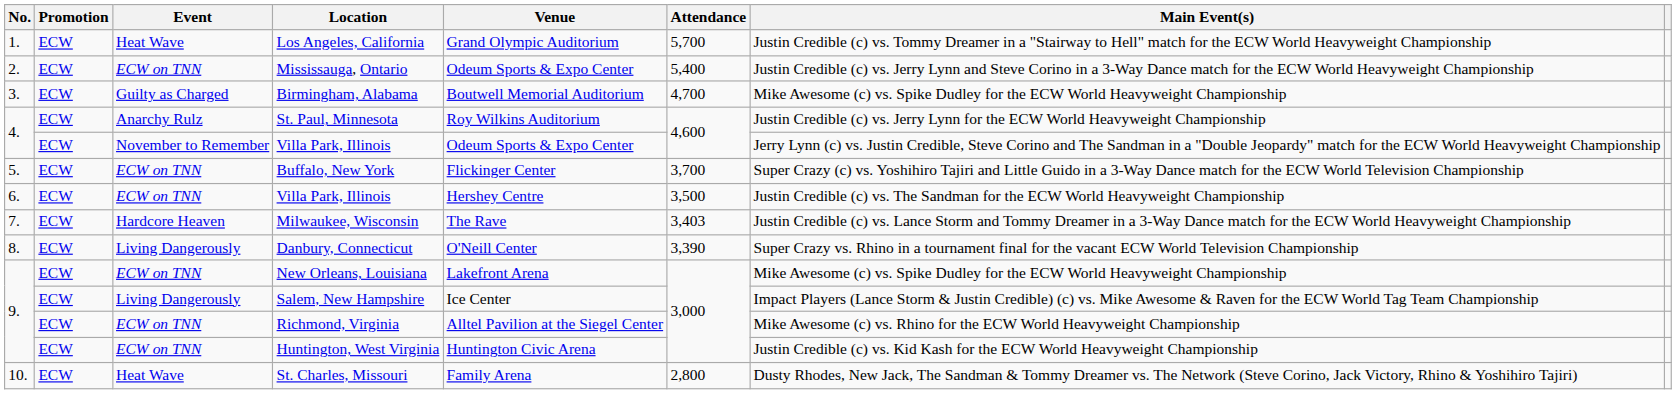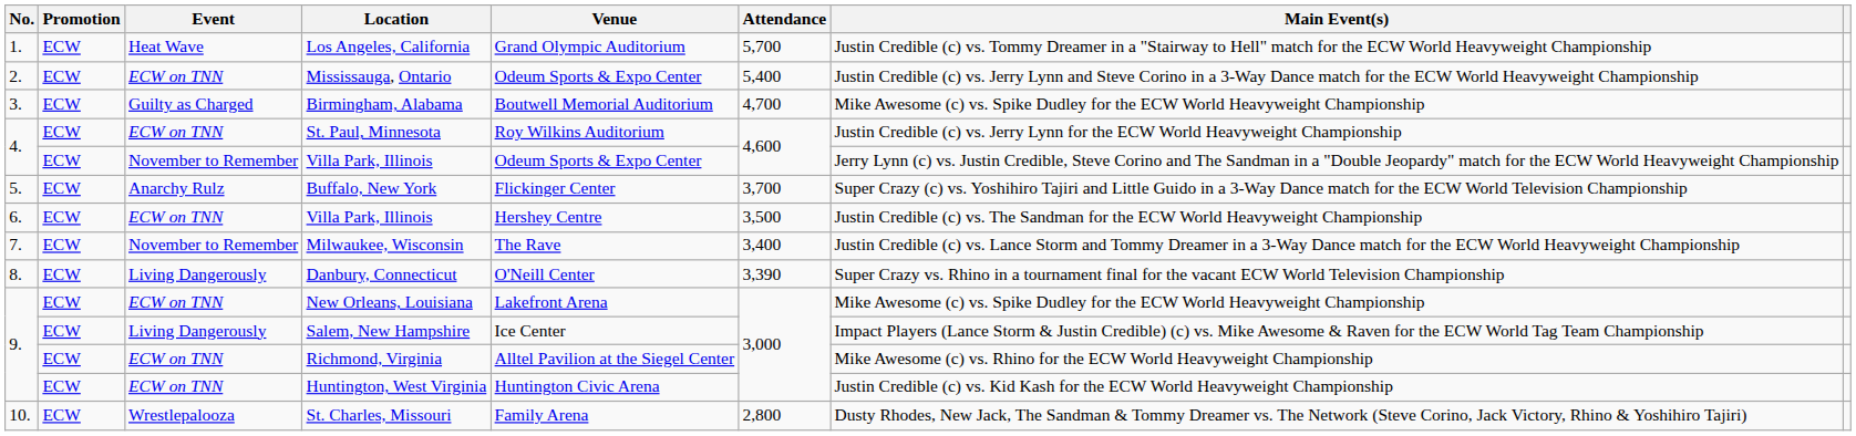 <table class="wikitable sortable" style="font-size:85%;">
 <tr>
 <th>No.</th>
 <th>Promotion</th>
 <th>Event</th>
 <th>Location</th>
 <th>Venue</th>
 <th>Attendance</th>
 <th class=unsortable>Main Event(s)</th>
 <th class=unsortable></th>
 </tr>
 <tr>
 <td>1.</td>
 <td><a href='#'>ECW</a></td>
 <td><a href='#'>Heat Wave</a> <br> </td>
 <td><a href='#'>Los Angeles, California</a></td>
 <td><a href='#'>Grand Olympic Auditorium</a></td>
 <td>5,700</td>
 <td>Justin Credible (c) vs. Tommy Dreamer in a "Stairway to Hell" match for the ECW World Heavyweight Championship</td>
 <td></td>
 </tr>
 <tr>
 <td>2.</td>
 <td><a href='#'>ECW</a></td>
 <td><em><a href='#'>ECW on TNN</a></em> <br> </td>
 <td><a href='#'>Mississauga</a>, <a href='#'>Ontario</a></td>
 <td><a href='#'>Odeum Sports & Expo Center</a></td>
 <td>5,400</td>
 <td>Justin Credible (c) vs. Jerry Lynn and Steve Corino in a 3-Way Dance match for the ECW World Heavyweight Championship</td>
 <td></td>
 </tr>
 <tr>
 <td>3.</td>
 <td><a href='#'>ECW</a></td>
 <td><a href='#'>Guilty as Charged</a> <br> </td>
 <td><a href='#'>Birmingham, Alabama</a></td>
 <td><a href='#'>Boutwell Memorial Auditorium</a></td>
 <td>4,700</td>
 <td>Mike Awesome (c) vs. Spike Dudley for the ECW World Heavyweight Championship</td>
 <td></td>
 </tr>
 <tr>
 <td rowspan=2>4.</td>
 <td><a href='#'>ECW</a></td>
-<td><a href='#'>Anarchy Rulz</a> <br> </td>
+<td><em><a href='#'>ECW on TNN</a></em> <br> </td>
 <td><a href='#'>St. Paul, Minnesota</a></td>
 <td><a href='#'>Roy Wilkins Auditorium</a></td>
 <td rowspan=2>4,600</td>
 <td>Justin Credible (c) vs. Jerry Lynn for the ECW World Heavyweight Championship</td>
 <td></td>
 </tr>
 <tr>
 <td><a href='#'>ECW</a></td>
 <td><a href='#'>November to Remember</a> <br> </td>
 <td><a href='#'>Villa Park, Illinois</a></td>
 <td><a href='#'>Odeum Sports & Expo Center</a></td>
 <td>Jerry Lynn (c) vs. Justin Credible, Steve Corino and The Sandman in a "Double Jeopardy" match for the ECW World Heavyweight Championship</td>
 <td></td>
 </tr>
 <tr>
 <td>5.</td>
 <td><a href='#'>ECW</a></td>
-<td><em><a href='#'>ECW on TNN</a></em> <br> </td>
+<td><a href='#'>Anarchy Rulz</a> <br> </td>
 <td><a href='#'>Buffalo, New York</a></td>
 <td><a href='#'>Flickinger Center</a></td>
 <td>3,700</td>
 <td>Super Crazy (c) vs. Yoshihiro Tajiri and Little Guido in a 3-Way Dance match for the ECW World Television Championship</td>
 <td></td>
 </tr>
 <tr>
 <td>6.</td>
 <td><a href='#'>ECW</a></td>
 <td><em><a href='#'>ECW on TNN</a></em> <br> </td>
 <td><a href='#'>Villa Park, Illinois</a></td>
 <td><a href='#'>Hershey Centre</a></td>
 <td>3,500</td>
 <td>Justin Credible (c) vs. The Sandman for the ECW World Heavyweight Championship</td>
 <td></td>
 </tr>
 <tr>
 <td>7.</td>
 <td><a href='#'>ECW</a></td>
-<td><a href='#'>Hardcore Heaven</a> <br> </td>
+<td><a href='#'>November to Remember</a> <br> </td>
 <td><a href='#'>Milwaukee, Wisconsin</a></td>
 <td><a href='#'>The Rave</a></td>
-<td>3,403</td>
+<td>3,400</td>
 <td>Justin Credible (c) vs. Lance Storm and Tommy Dreamer in a 3-Way Dance match for the ECW World Heavyweight Championship</td>
 <td></td>
 </tr>
 <tr>
 <td>8.</td>
 <td><a href='#'>ECW</a></td>
 <td><a href='#'>Living Dangerously</a> <br> </td>
 <td><a href='#'>Danbury, Connecticut</a></td>
 <td><a href='#'>O'Neill Center</a></td>
 <td>3,390</td>
 <td>Super Crazy vs. Rhino in a tournament final for the vacant ECW World Television Championship</td>
 <td></td>
 </tr>
 <tr>
 <td rowspan=4>9.</td>
 <td><a href='#'>ECW</a></td>
 <td><em><a href='#'>ECW on TNN</a></em> <br> </td>
 <td><a href='#'>New Orleans, Louisiana</a></td>
 <td><a href='#'>Lakefront Arena</a></td>
 <td rowspan=4>3,000</td>
 <td>Mike Awesome (c) vs. Spike Dudley for the ECW World Heavyweight Championship</td>
 <td></td>
 </tr>
 <tr>
 <td><a href='#'>ECW</a></td>
 <td><a href='#'>Living Dangerously</a> <br> </td>
 <td><a href='#'>Salem, New Hampshire</a></td>
 <td>Ice Center</td>
 <td>Impact Players (Lance Storm & Justin Credible) (c) vs. Mike Awesome & Raven for the ECW World Tag Team Championship</td>
 <td></td>
 </tr>
 <tr>
 <td><a href='#'>ECW</a></td>
 <td><em><a href='#'>ECW on TNN</a></em> <br> </td>
 <td><a href='#'>Richmond, Virginia</a></td>
 <td><a href='#'>Alltel Pavilion at the Siegel Center</a></td>
 <td>Mike Awesome (c) vs. Rhino for the ECW World Heavyweight Championship</td>
 <td></td>
 </tr>
 <tr>
 <td><a href='#'>ECW</a></td>
 <td><em><a href='#'>ECW on TNN</a></em> <br> </td>
 <td><a href='#'>Huntington, West Virginia</a></td>
 <td><a href='#'>Huntington Civic Arena</a></td>
 <td>Justin Credible (c) vs. Kid Kash for the ECW World Heavyweight Championship</td>
 <td></td>
 </tr>
 <tr>
 <td>10.</td>
 <td><a href='#'>ECW</a></td>
-<td><a href='#'>Heat Wave</a> <br> </td>
+<td><a href='#'>Wrestlepalooza</a> <br> </td>
 <td><a href='#'>St. Charles, Missouri</a></td>
 <td><a href='#'>Family Arena</a></td>
 <td>2,800</td>
 <td>Dusty Rhodes, New Jack, The Sandman & Tommy Dreamer vs. The Network (Steve Corino, Jack Victory, Rhino & Yoshihiro Tajiri)</td>
 <td></td>
 </tr>
 </table>
